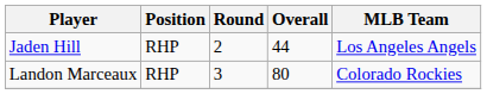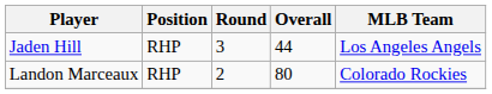 <table class="wikitable">
 <tr>
 <th>Player</th>
 <th>Position</th>
 <th>Round</th>
 <th>Overall</th>
 <th>MLB Team</th>
 </tr>
 <tr>
 <td><a href='#'>Jaden Hill</a></td>
 <td>RHP</td>
-<td>2</td>
+<td>3</td>
 <td>44</td>
 <td><a href='#'>Los Angeles Angels</a></td>
 </tr>
 <tr>
 <td>Landon Marceaux</td>
 <td>RHP</td>
-<td>3</td>
+<td>2</td>
 <td>80</td>
 <td><a href='#'>Colorado Rockies</a></td>
 </tr>
 <tr>
 </tr>
 </table>
